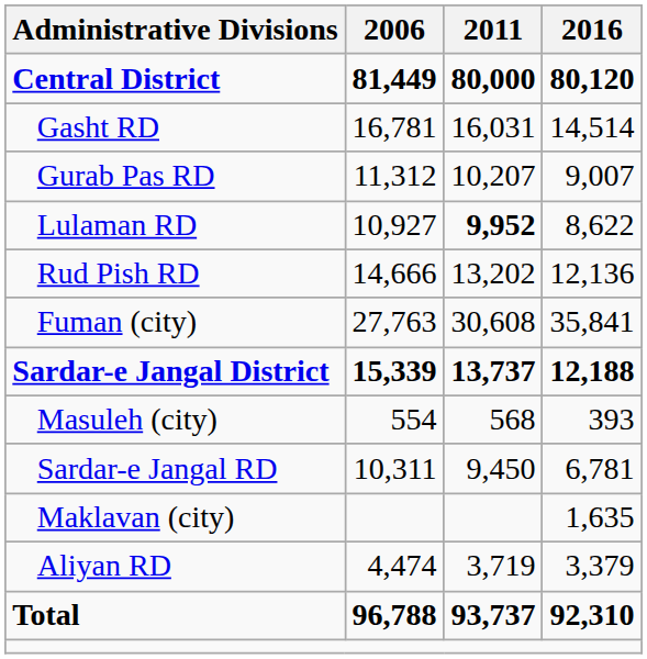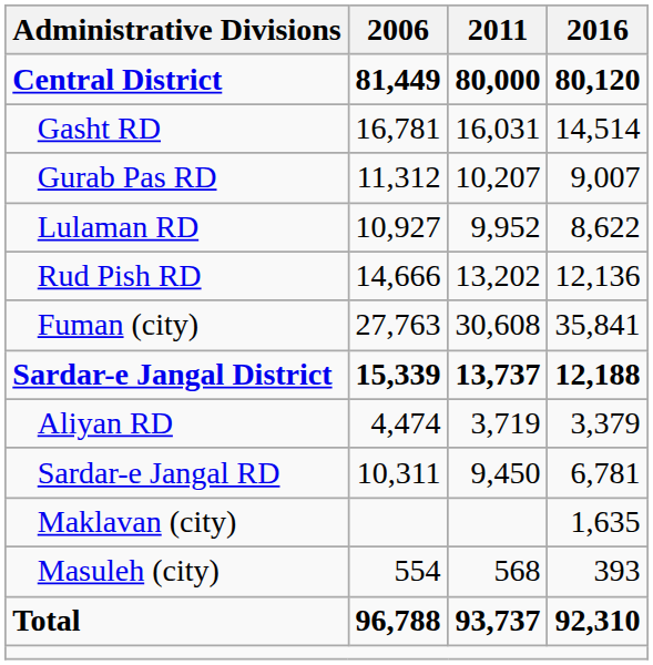 <table class="wikitable">
 <tr>
 <th>Administrative Divisions</th>
 <th>2006</th>
 <th>2011</th>
 <th>2016</th>
 </tr>
 <tr>
 <td><strong><a href='#'>Central District</a></strong></td>
 <td style="text-align: right;"><strong>81,449</strong></td>
 <td style="text-align: right;"><strong>80,000</strong></td>
 <td style="text-align: right;"><strong>80,120</strong></td>
 </tr>
 <tr>
 <td style="padding-left: 1em;"><a href='#'>Gasht RD</a></td>
 <td style="text-align: right;">16,781</td>
 <td style="text-align: right;">16,031</td>
 <td style="text-align: right;">14,514</td>
 </tr>
 <tr>
 <td style="padding-left: 1em;"><a href='#'>Gurab Pas RD</a></td>
 <td style="text-align: right;">11,312</td>
 <td style="text-align: right;">10,207</td>
 <td style="text-align: right;">9,007</td>
 </tr>
 <tr>
 <td style="padding-left: 1em;"><a href='#'>Lulaman RD</a></td>
 <td style="text-align: right;">10,927</td>
-<td style="text-align: right;"><strong>9,952</strong></td>
+<td style="text-align: right;">9,952</td>
 <td style="text-align: right;">8,622</td>
 </tr>
 <tr>
 <td style="padding-left: 1em;"><a href='#'>Rud Pish RD</a></td>
 <td style="text-align: right;">14,666</td>
 <td style="text-align: right;">13,202</td>
 <td style="text-align: right;">12,136</td>
 </tr>
 <tr>
 <td style="padding-left: 1em;"><a href='#'>Fuman</a> (city)</td>
 <td style="text-align: right;">27,763</td>
 <td style="text-align: right;">30,608</td>
 <td style="text-align: right;">35,841</td>
 </tr>
 <tr>
 <td><strong><a href='#'>Sardar-e Jangal District</a></strong></td>
 <td style="text-align: right;"><strong>15,339</strong></td>
 <td style="text-align: right;"><strong>13,737</strong></td>
 <td style="text-align: right;"><strong>12,188</strong></td>
 </tr>
 <tr>
-<td style="padding-left: 1em;"><a href='#'>Masuleh</a> (city)</td>
-<td style="text-align: right;">554</td>
-<td style="text-align: right;">568</td>
-<td style="text-align: right;">393</td>
+<td style="padding-left: 1em;"><a href='#'>Aliyan RD</a></td>
+<td style="text-align: right;">4,474</td>
+<td style="text-align: right;">3,719</td>
+<td style="text-align: right;">3,379</td>
 </tr>
 <tr>
 <td style="padding-left: 1em;"><a href='#'>Sardar-e Jangal RD</a></td>
 <td style="text-align: right;">10,311</td>
 <td style="text-align: right;">9,450</td>
 <td style="text-align: right;">6,781</td>
 </tr>
 <tr>
 <td style="padding-left: 1em;"><a href='#'>Maklavan</a> (city)</td>
 <td style="text-align: right;"></td>
 <td style="text-align: right;"></td>
 <td style="text-align: right;">1,635</td>
 </tr>
 <tr>
-<td style="padding-left: 1em;"><a href='#'>Aliyan RD</a></td>
-<td style="text-align: right;">4,474</td>
-<td style="text-align: right;">3,719</td>
-<td style="text-align: right;">3,379</td>
+<td style="padding-left: 1em;"><a href='#'>Masuleh</a> (city)</td>
+<td style="text-align: right;">554</td>
+<td style="text-align: right;">568</td>
+<td style="text-align: right;">393</td>
 </tr>
 <tr>
 <td><strong>Total</strong></td>
 <td style="text-align: right;"><strong>96,788</strong></td>
 <td style="text-align: right;"><strong>93,737</strong></td>
 <td style="text-align: right;"><strong>92,310</strong></td>
 </tr>
 <tr>
 <td colspan=4></td>
 </tr>
 </table>
